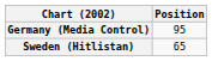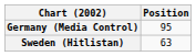 <table class="wikitable sortable plainrowheaders" style="text-align:center">
 <tr>
 <th>Chart (2002)</th>
 <th>Position</th>
 </tr>
 <tr>
 <th scope="row">Germany (Media Control)</th>
 <td>95</td>
 </tr>
 <tr>
 <th scope="row">Sweden (Hitlistan)</th>
-<td>65</td>
+<td>63</td>
 </tr>
 </table>
